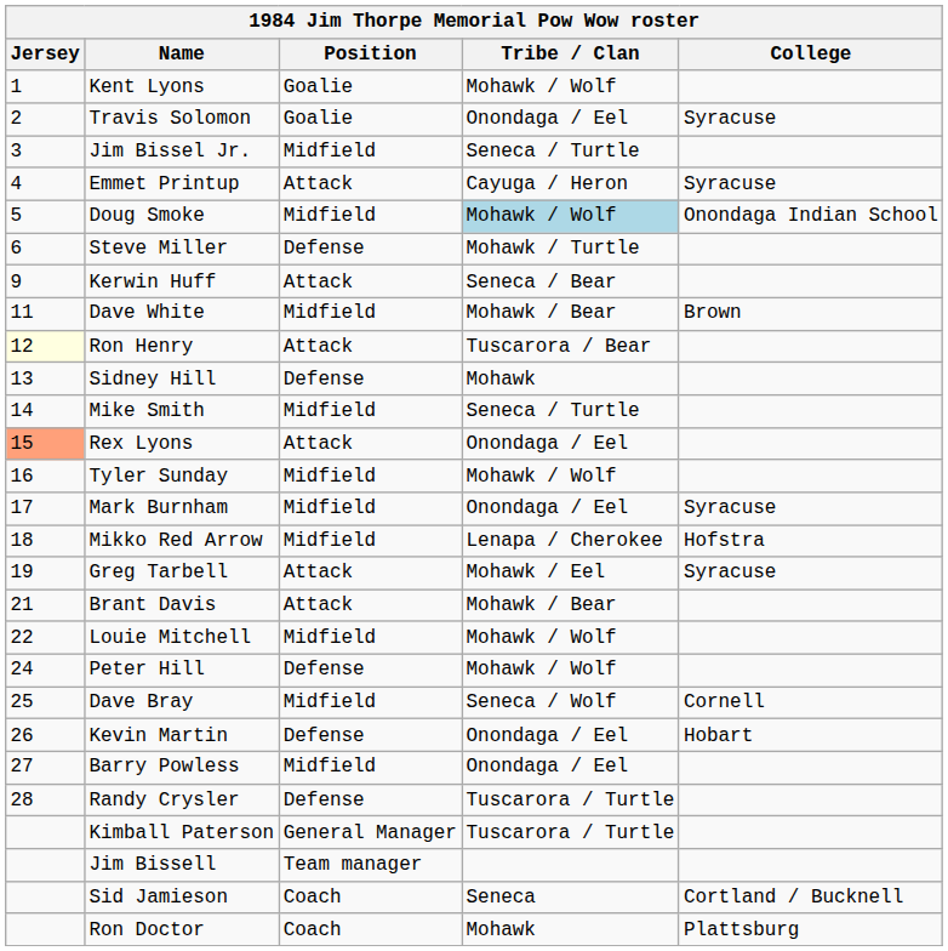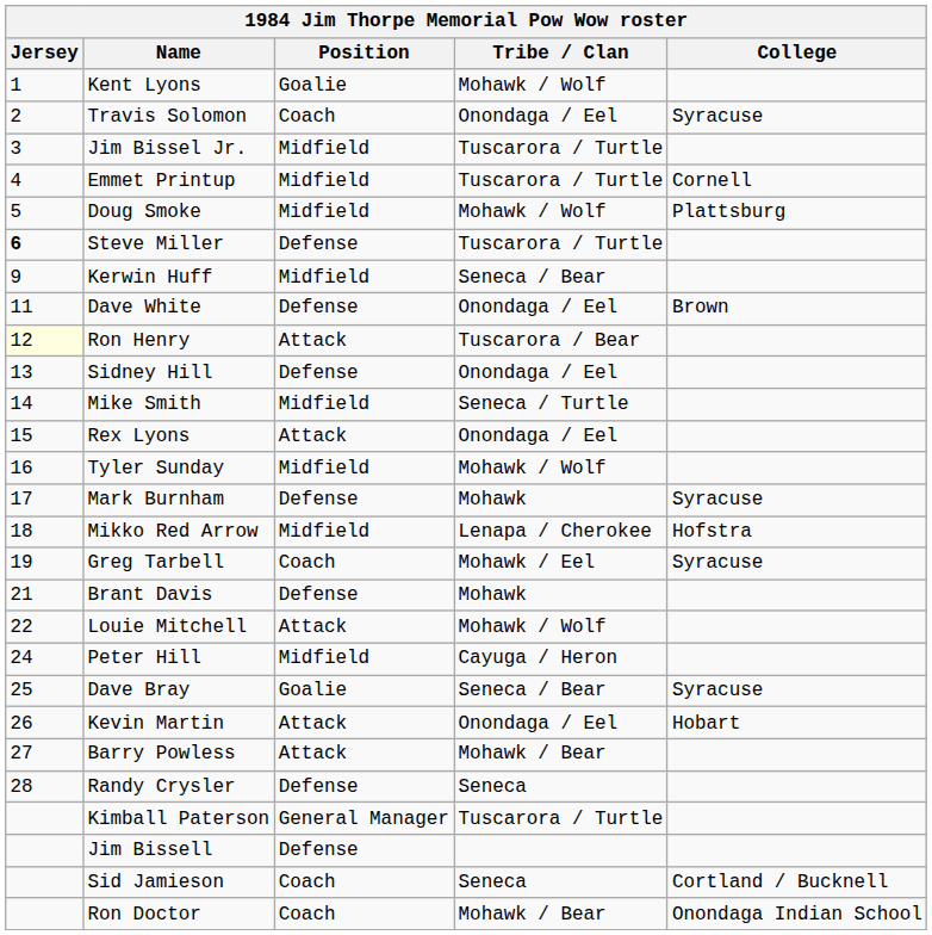 <table class="wikitable collapsible collapsed" style="font-size: 90%">
 <tr>
 <th colspan="5">1984 Jim Thorpe Memorial Pow Wow roster</th>
 </tr>
 <tr>
 <th>Jersey</th>
 <th>Name</th>
 <th>Position</th>
 <th>Tribe / Clan</th>
 <th>College</th>
 </tr>
 <tr>
 <td>1</td>
 <td>Kent Lyons</td>
 <td>Goalie</td>
 <td>Mohawk / Wolf</td>
 <td></td>
 </tr>
 <tr>
 <td>2</td>
 <td>Travis Solomon</td>
-<td>Goalie</td>
+<td>Coach</td>
 <td>Onondaga / Eel</td>
 <td>Syracuse</td>
 </tr>
 <tr>
 <td>3</td>
 <td>Jim Bissel Jr.</td>
 <td>Midfield</td>
-<td>Seneca / Turtle</td>
+<td>Tuscarora / Turtle</td>
 <td></td>
 </tr>
 <tr>
 <td>4</td>
 <td>Emmet Printup</td>
-<td>Attack</td>
-<td>Cayuga / Heron</td>
-<td>Syracuse</td>
+<td>Midfield</td>
+<td>Tuscarora / Turtle</td>
+<td>Cornell</td>
 </tr>
 <tr>
 <td>5</td>
 <td>Doug Smoke</td>
 <td>Midfield</td>
-<td style="background: lightblue;">Mohawk / Wolf</td>
-<td>Onondaga Indian School</td>
+<td>Mohawk / Wolf</td>
+<td>Plattsburg</td>
 </tr>
 <tr>
-<td>6</td>
+<td><strong>6</strong></td>
 <td>Steve Miller</td>
 <td>Defense</td>
-<td>Mohawk / Turtle</td>
+<td>Tuscarora / Turtle</td>
 <td></td>
 </tr>
 <tr>
 <td>9</td>
 <td>Kerwin Huff</td>
-<td>Attack</td>
+<td>Midfield</td>
 <td>Seneca / Bear</td>
 <td></td>
 </tr>
 <tr>
 <td>11</td>
 <td>Dave White</td>
-<td>Midfield</td>
-<td>Mohawk / Bear</td>
+<td>Defense</td>
+<td>Onondaga / Eel</td>
 <td>Brown</td>
 </tr>
 <tr>
 <td style="background: lightyellow;">12</td>
 <td>Ron Henry</td>
 <td>Attack</td>
 <td>Tuscarora / Bear</td>
 <td></td>
 </tr>
 <tr>
 <td>13</td>
 <td>Sidney Hill</td>
 <td>Defense</td>
-<td>Mohawk</td>
+<td>Onondaga / Eel</td>
 <td></td>
 </tr>
 <tr>
 <td>14</td>
 <td>Mike Smith</td>
 <td>Midfield</td>
 <td>Seneca / Turtle</td>
 <td></td>
 </tr>
 <tr>
-<td style="background: lightsalmon;">15</td>
+<td>15</td>
 <td>Rex Lyons</td>
 <td>Attack</td>
 <td>Onondaga / Eel</td>
 <td></td>
 </tr>
 <tr>
 <td>16</td>
 <td>Tyler Sunday</td>
 <td>Midfield</td>
 <td>Mohawk / Wolf</td>
 <td></td>
 </tr>
 <tr>
 <td>17</td>
 <td>Mark Burnham</td>
-<td>Midfield</td>
-<td>Onondaga / Eel</td>
+<td>Defense</td>
+<td>Mohawk</td>
 <td>Syracuse</td>
 </tr>
 <tr>
 <td>18</td>
 <td>Mikko Red Arrow</td>
 <td>Midfield</td>
 <td>Lenapa / Cherokee</td>
 <td>Hofstra</td>
 </tr>
 <tr>
 <td>19</td>
 <td>Greg Tarbell</td>
-<td>Attack</td>
+<td>Coach</td>
 <td>Mohawk / Eel</td>
 <td>Syracuse</td>
 </tr>
 <tr>
 <td>21</td>
 <td>Brant Davis</td>
-<td>Attack</td>
-<td>Mohawk / Bear</td>
+<td>Defense</td>
+<td>Mohawk</td>
 <td></td>
 </tr>
 <tr>
 <td>22</td>
 <td>Louie Mitchell</td>
-<td>Midfield</td>
+<td>Attack</td>
 <td>Mohawk / Wolf</td>
 <td></td>
 </tr>
 <tr>
 <td>24</td>
 <td>Peter Hill</td>
-<td>Defense</td>
-<td>Mohawk / Wolf</td>
+<td>Midfield</td>
+<td>Cayuga / Heron</td>
 <td></td>
 </tr>
 <tr>
 <td>25</td>
 <td>Dave Bray</td>
-<td>Midfield</td>
-<td>Seneca / Wolf</td>
-<td>Cornell</td>
+<td>Goalie</td>
+<td>Seneca / Bear</td>
+<td>Syracuse</td>
 </tr>
 <tr>
 <td>26</td>
 <td>Kevin Martin</td>
-<td>Defense</td>
+<td>Attack</td>
 <td>Onondaga / Eel</td>
 <td>Hobart</td>
 </tr>
 <tr>
 <td>27</td>
 <td>Barry Powless</td>
-<td>Midfield</td>
-<td>Onondaga / Eel</td>
+<td>Attack</td>
+<td>Mohawk / Bear</td>
 <td></td>
 </tr>
 <tr>
 <td>28</td>
 <td>Randy Crysler</td>
 <td>Defense</td>
-<td>Tuscarora / Turtle</td>
+<td>Seneca</td>
 <td></td>
 </tr>
 <tr>
 <td></td>
 <td>Kimball Paterson</td>
 <td>General Manager</td>
 <td>Tuscarora / Turtle</td>
 <td></td>
 </tr>
 <tr>
 <td></td>
 <td>Jim Bissell</td>
-<td>Team manager</td>
+<td>Defense</td>
 <td></td>
 <td></td>
 </tr>
 <tr>
 <td></td>
 <td>Sid Jamieson</td>
 <td>Coach</td>
 <td>Seneca</td>
 <td>Cortland / Bucknell</td>
 </tr>
 <tr>
 <td></td>
 <td>Ron Doctor</td>
 <td>Coach</td>
-<td>Mohawk</td>
-<td>Plattsburg</td>
+<td>Mohawk / Bear</td>
+<td>Onondaga Indian School</td>
 </tr>
 <tr>
 </tr>
 </table>
